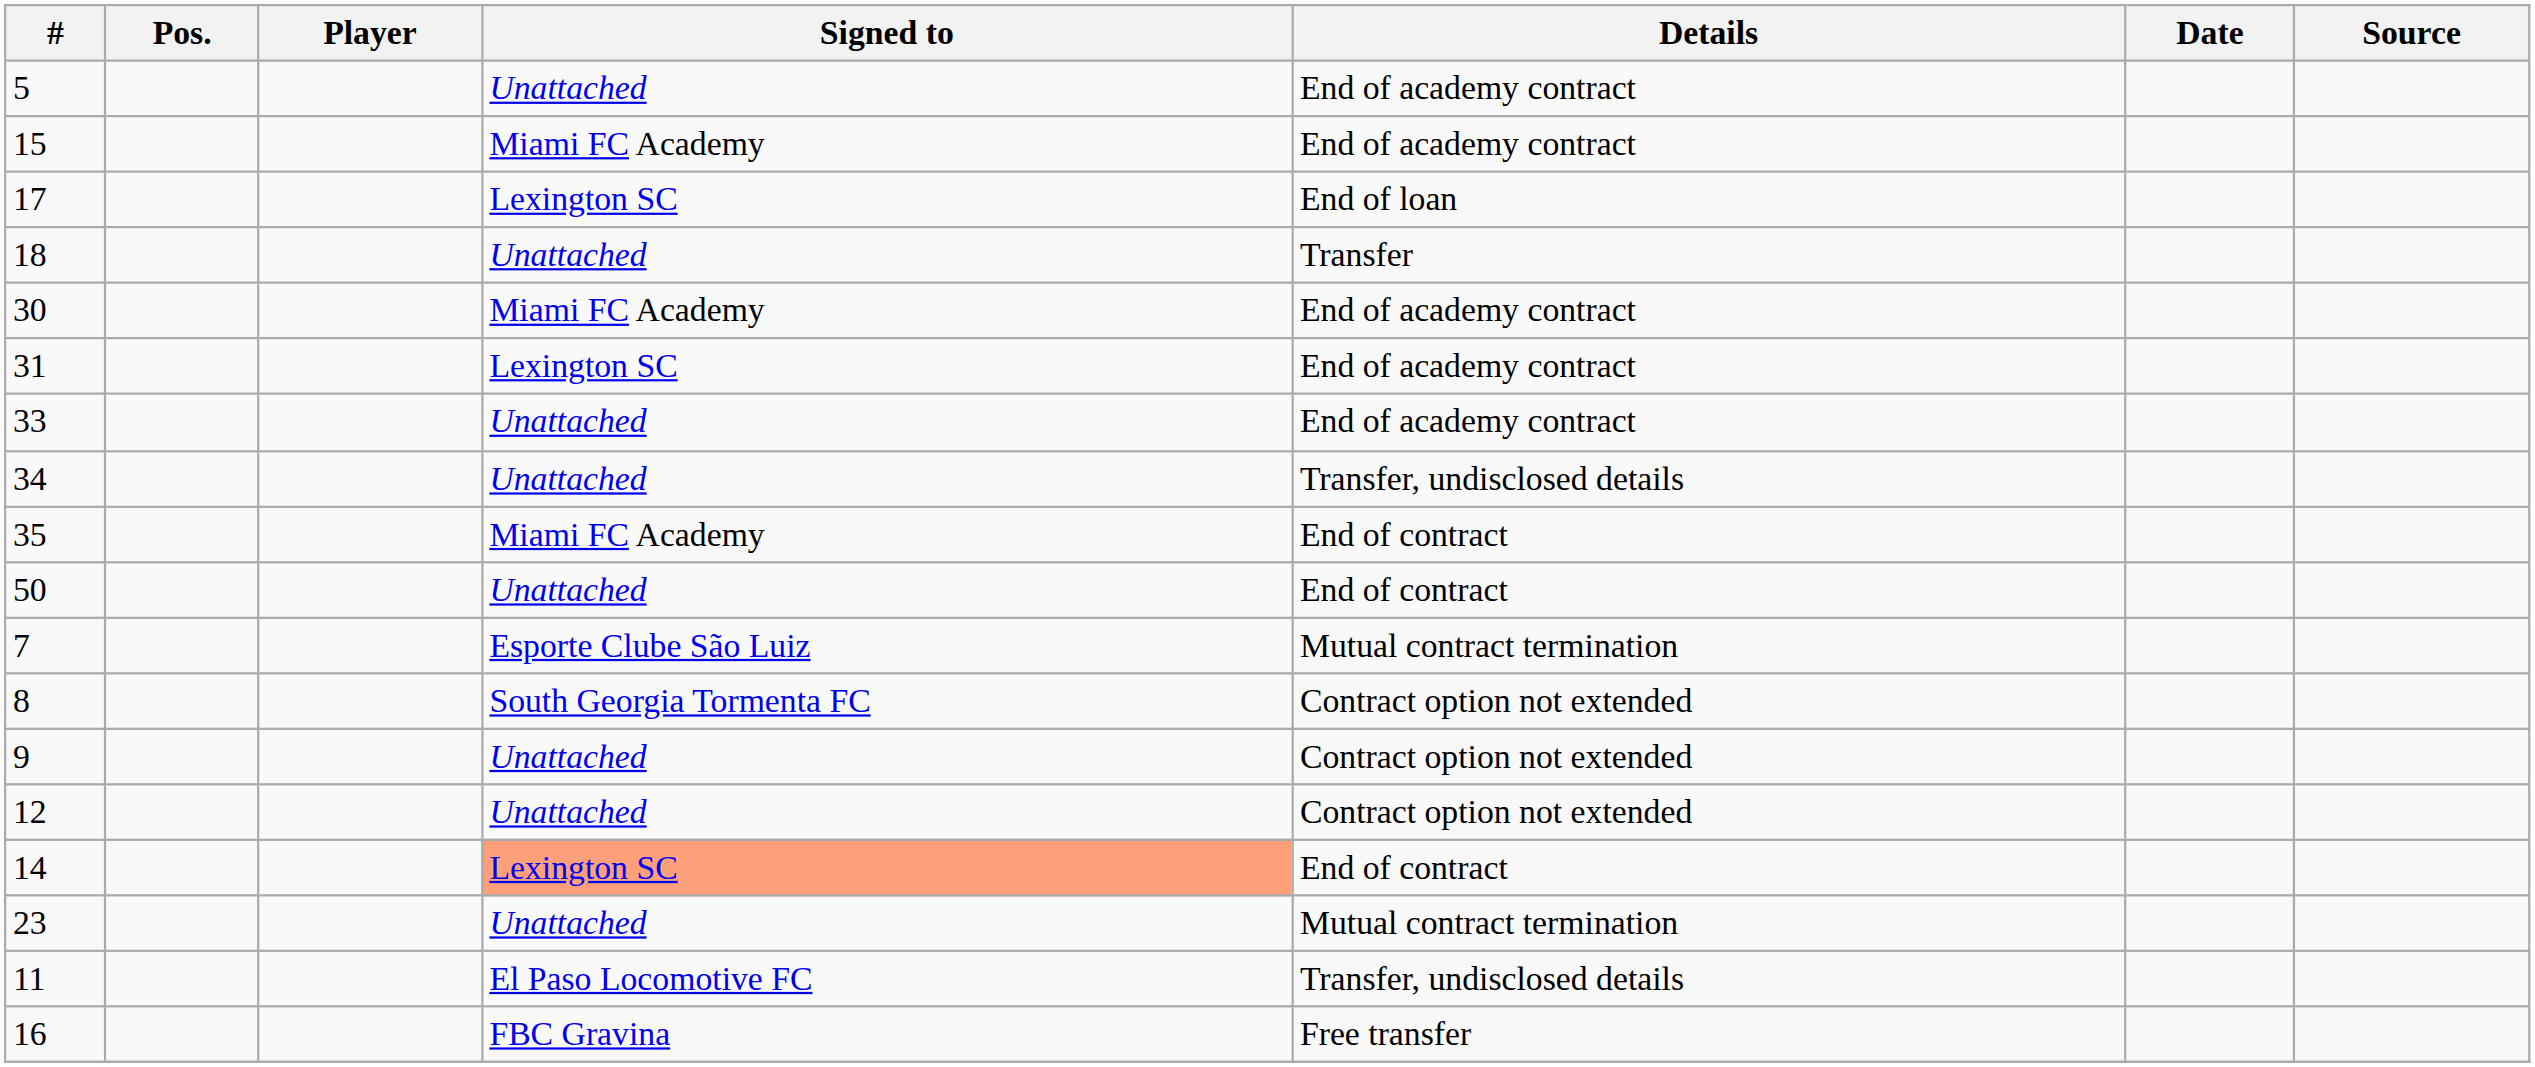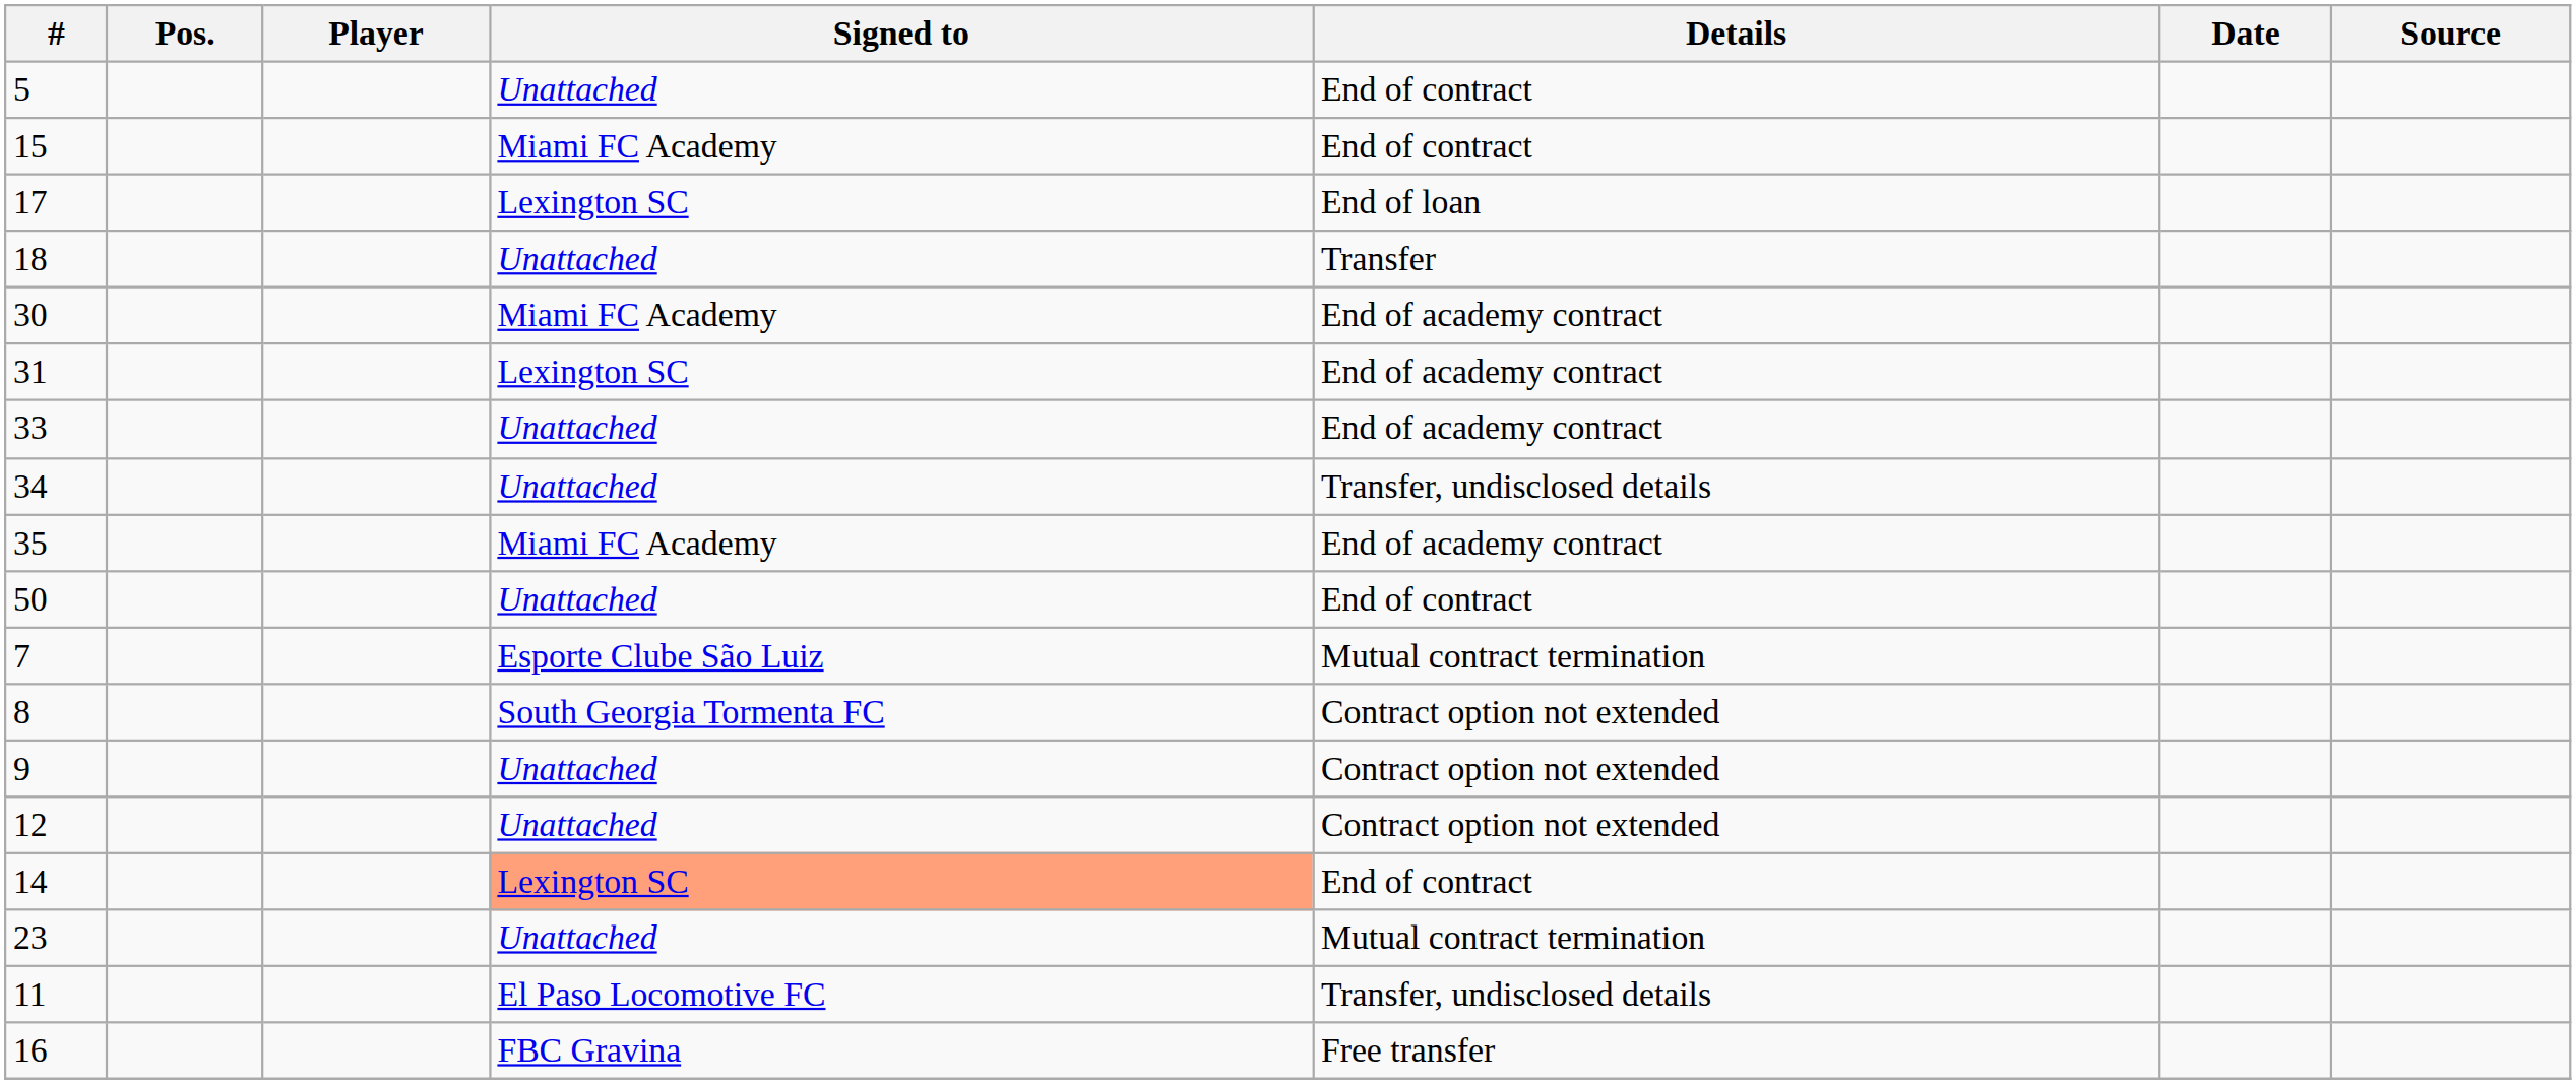 <table class="wikitable sortable" style="width:90%; text-align:center; font-size:95%; text-align:left;">
 <tr>
 <th>#</th>
 <th>Pos.</th>
 <th>Player</th>
 <th>Signed to</th>
 <th>Details</th>
 <th>Date</th>
 <th>Source</th>
 </tr>
 <tr>
 <td>5</td>
 <td></td>
 <td></td>
 <td><em><a href='#'>Unattached</a></em></td>
-<td>End of academy contract</td>
+<td>End of contract</td>
 <td></td>
 <td></td>
 </tr>
 <tr>
 <td>15</td>
 <td></td>
 <td></td>
 <td> <a href='#'>Miami FC</a> Academy</td>
-<td>End of academy contract</td>
+<td>End of contract</td>
 <td></td>
 <td></td>
 </tr>
 <tr>
 <td>17</td>
 <td></td>
 <td></td>
 <td> <a href='#'>Lexington SC</a></td>
 <td>End of loan</td>
 <td></td>
 <td></td>
 </tr>
 <tr>
 <td>18</td>
 <td></td>
 <td></td>
 <td><em><a href='#'>Unattached</a></em></td>
 <td>Transfer</td>
 <td></td>
 <td></td>
 </tr>
 <tr>
 <td>30</td>
 <td></td>
 <td></td>
 <td> <a href='#'>Miami FC</a> Academy</td>
 <td>End of academy contract</td>
 <td></td>
 <td></td>
 </tr>
 <tr>
 <td>31</td>
 <td></td>
 <td></td>
 <td> <a href='#'>Lexington SC</a></td>
 <td>End of academy contract</td>
 <td></td>
 <td></td>
 </tr>
 <tr>
 <td>33</td>
 <td></td>
 <td></td>
 <td><em><a href='#'>Unattached</a></em></td>
 <td>End of academy contract</td>
 <td></td>
 <td></td>
 </tr>
 <tr>
 <td>34</td>
 <td></td>
 <td></td>
 <td><em><a href='#'>Unattached</a></em></td>
 <td>Transfer, undisclosed details</td>
 <td></td>
 <td></td>
 </tr>
 <tr>
 <td>35</td>
 <td></td>
 <td></td>
 <td> <a href='#'>Miami FC</a> Academy</td>
-<td>End of contract</td>
+<td>End of academy contract</td>
 <td></td>
 <td></td>
 </tr>
 <tr>
 <td>50</td>
 <td></td>
 <td></td>
 <td><em><a href='#'>Unattached</a></em></td>
 <td>End of contract</td>
 <td></td>
 <td></td>
 </tr>
 <tr>
 <td>7</td>
 <td></td>
 <td></td>
 <td> <a href='#'>Esporte Clube São Luiz</a></td>
 <td>Mutual contract termination</td>
 <td></td>
 <td></td>
 </tr>
 <tr>
 <td>8</td>
 <td></td>
 <td></td>
 <td> <a href='#'>South Georgia Tormenta FC</a></td>
 <td>Contract option not extended</td>
 <td></td>
 <td></td>
 </tr>
 <tr>
 <td>9</td>
 <td></td>
 <td></td>
 <td><em><a href='#'>Unattached</a></em></td>
 <td>Contract option not extended</td>
 <td></td>
 <td></td>
 </tr>
 <tr>
 <td>12</td>
 <td></td>
 <td></td>
 <td><em><a href='#'>Unattached</a></em></td>
 <td>Contract option not extended</td>
 <td></td>
 <td></td>
 </tr>
 <tr>
 <td>14</td>
 <td></td>
 <td></td>
 <td style="background: lightsalmon;"> <a href='#'>Lexington SC</a></td>
 <td>End of contract</td>
 <td></td>
 <td></td>
 </tr>
 <tr>
 <td>23</td>
 <td></td>
 <td></td>
 <td><em><a href='#'>Unattached</a></em></td>
 <td>Mutual contract termination</td>
 <td></td>
 <td></td>
 </tr>
 <tr>
 <td>11</td>
 <td></td>
 <td></td>
 <td> <a href='#'>El Paso Locomotive FC</a></td>
 <td>Transfer, undisclosed details</td>
 <td></td>
 <td></td>
 </tr>
 <tr>
 <td>16</td>
 <td></td>
 <td></td>
 <td> <a href='#'>FBC Gravina</a></td>
 <td>Free transfer</td>
 <td></td>
 <td></td>
 </tr>
 <tr>
 </tr>
 </table>
